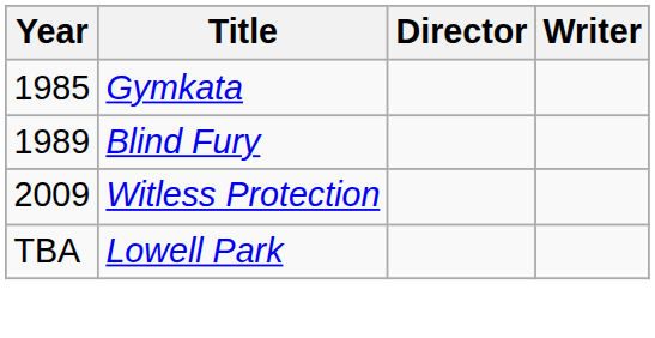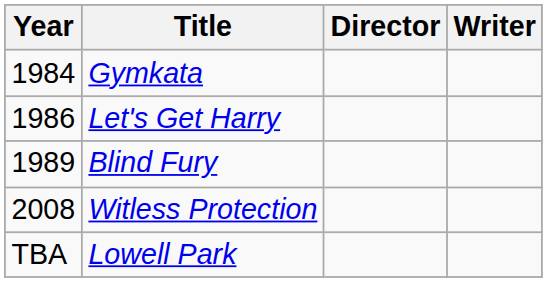 <table class="wikitable">
 <tr>
 <th>Year</th>
 <th>Title</th>
 <th>Director</th>
 <th>Writer</th>
 </tr>
 <tr>
-<td>1985</td>
+<td>1984</td>
 <td><em><a href='#'>Gymkata</a></em></td>
+<td></td>
+<td></td>
+</tr>
+<tr>
+<td>1986</td>
+<td><em><a href='#'>Let's Get Harry</a></em></td>
 <td></td>
 <td></td>
 </tr>
 <tr>
 <td>1989</td>
 <td><em><a href='#'>Blind Fury</a></em></td>
 <td></td>
 <td></td>
 </tr>
 <tr>
-<td>2009</td>
+<td>2008</td>
 <td><em><a href='#'>Witless Protection</a></em></td>
 <td></td>
 <td></td>
 </tr>
 <tr>
 <td>TBA</td>
 <td><em><a href='#'>Lowell Park</a></em></td>
 <td></td>
 <td></td>
 </tr>
 </table>
